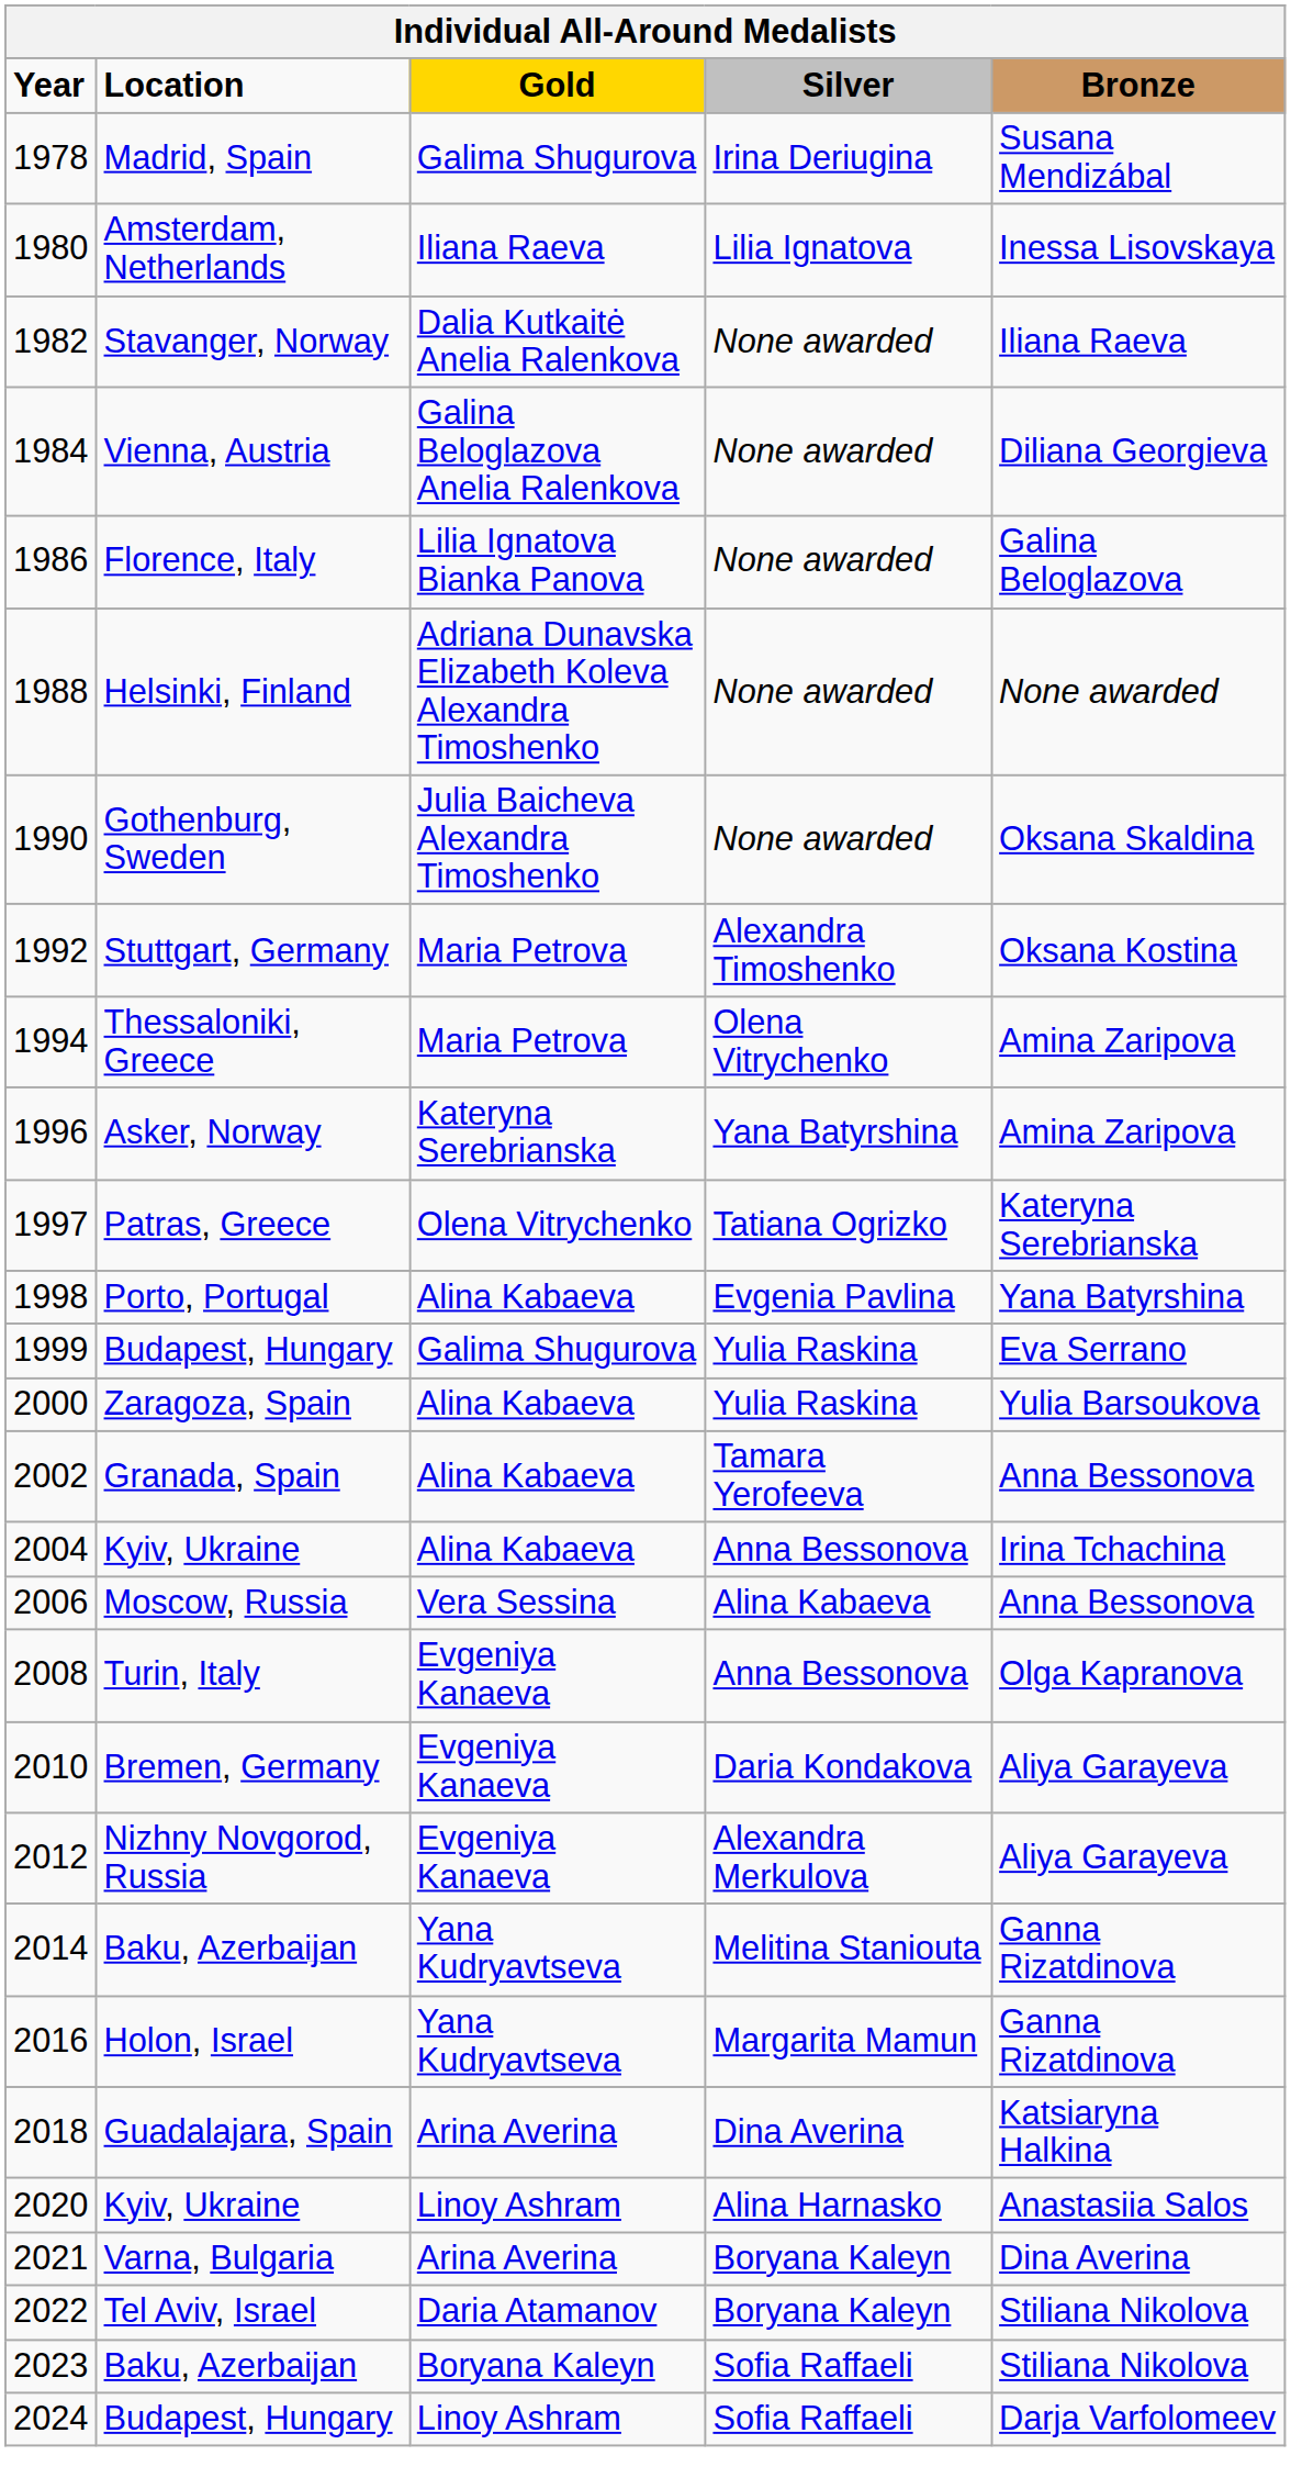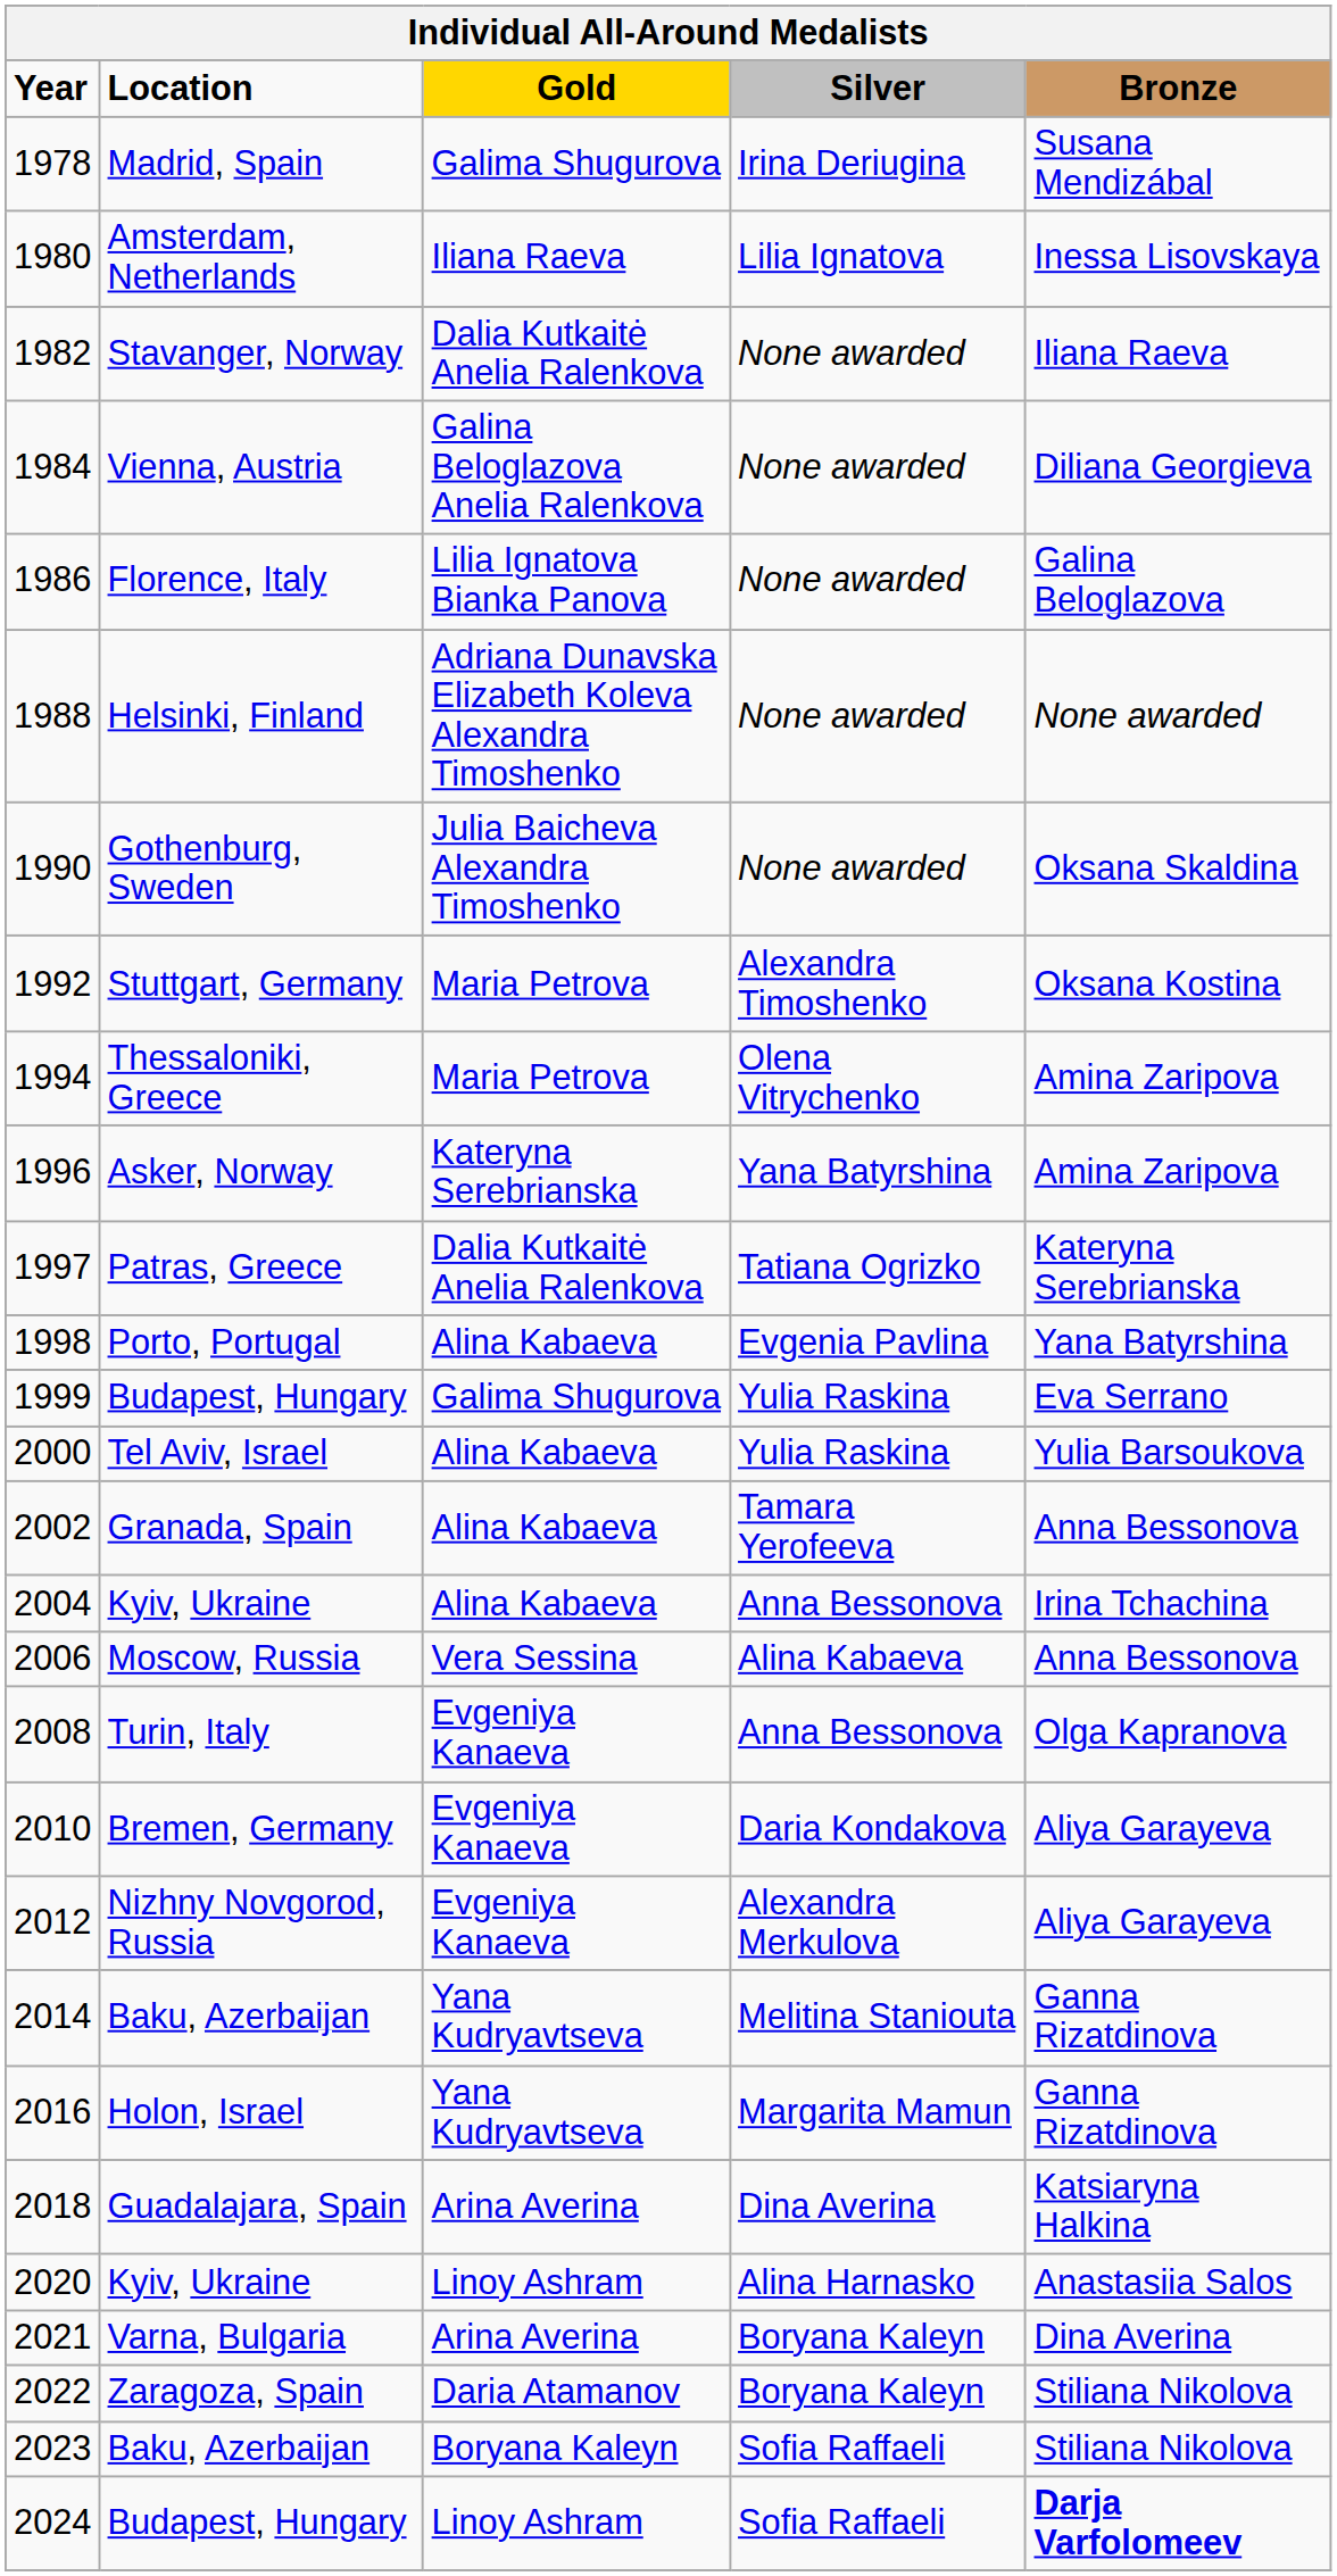 <table class="wikitable">
 <tr>
 <th colspan=5 align="center"><strong>Individual All-Around Medalists</strong></th>
 </tr>
 <tr>
 <td><strong>Year</strong></td>
 <td><strong>Location</strong></td>
 <td style="text-align:center;background-color:gold;"><strong>Gold</strong></td>
 <td style="text-align:center;background-color:silver;"><strong>Silver</strong></td>
 <td style="text-align:center;background-color:#CC9966;"><strong>Bronze</strong></td>
 </tr>
 <tr>
 <td>1978</td>
 <td> <a href='#'>Madrid</a>, <a href='#'>Spain</a></td>
 <td> <a href='#'>Galima Shugurova</a></td>
 <td> <a href='#'>Irina Deriugina</a></td>
 <td> <a href='#'>Susana Mendizábal</a></td>
 </tr>
 <tr>
 <td>1980</td>
 <td> <a href='#'>Amsterdam</a>, <a href='#'>Netherlands</a></td>
 <td> <a href='#'>Iliana Raeva</a></td>
 <td> <a href='#'>Lilia Ignatova</a></td>
 <td> <a href='#'>Inessa Lisovskaya</a></td>
 </tr>
 <tr>
 <td>1982</td>
 <td> <a href='#'>Stavanger</a>, <a href='#'>Norway</a></td>
 <td> <a href='#'>Dalia Kutkaitė</a><br> <a href='#'>Anelia Ralenkova</a></td>
 <td><em>None awarded</em></td>
 <td> <a href='#'>Iliana Raeva</a></td>
 </tr>
 <tr>
 <td>1984</td>
 <td> <a href='#'>Vienna</a>, <a href='#'>Austria</a></td>
 <td> <a href='#'>Galina Beloglazova</a><br> <a href='#'>Anelia Ralenkova</a></td>
 <td><em>None awarded</em></td>
 <td> <a href='#'>Diliana Georgieva</a></td>
 </tr>
 <tr>
 <td>1986</td>
 <td> <a href='#'>Florence</a>, <a href='#'>Italy</a></td>
 <td> <a href='#'>Lilia Ignatova</a><br> <a href='#'>Bianka Panova</a></td>
 <td><em>None awarded</em></td>
 <td> <a href='#'>Galina Beloglazova</a></td>
 </tr>
 <tr>
 <td>1988</td>
 <td> <a href='#'>Helsinki</a>, <a href='#'>Finland</a></td>
 <td> <a href='#'>Adriana Dunavska</a><br> <a href='#'>Elizabeth Koleva</a><br> <a href='#'>Alexandra Timoshenko</a></td>
 <td><em>None awarded</em></td>
 <td><em>None awarded</em></td>
 </tr>
 <tr>
 <td>1990</td>
 <td> <a href='#'>Gothenburg</a>, <a href='#'>Sweden</a></td>
 <td> <a href='#'>Julia Baicheva</a><br> <a href='#'>Alexandra Timoshenko</a></td>
 <td><em>None awarded</em></td>
 <td> <a href='#'>Oksana Skaldina</a></td>
 </tr>
 <tr>
 <td>1992</td>
 <td> <a href='#'>Stuttgart</a>, <a href='#'>Germany</a></td>
 <td> <a href='#'>Maria Petrova</a></td>
 <td> <a href='#'>Alexandra Timoshenko</a></td>
 <td> <a href='#'>Oksana Kostina</a></td>
 </tr>
 <tr>
 <td>1994</td>
 <td> <a href='#'>Thessaloniki</a>, <a href='#'>Greece</a></td>
 <td> <a href='#'>Maria Petrova</a></td>
 <td> <a href='#'>Olena Vitrychenko</a></td>
 <td> <a href='#'>Amina Zaripova</a></td>
 </tr>
 <tr>
 <td>1996</td>
 <td> <a href='#'>Asker</a>, <a href='#'>Norway</a></td>
 <td> <a href='#'>Kateryna Serebrianska</a></td>
 <td> <a href='#'>Yana Batyrshina</a></td>
 <td> <a href='#'>Amina Zaripova</a></td>
 </tr>
 <tr>
 <td>1997</td>
 <td> <a href='#'>Patras</a>, <a href='#'>Greece</a></td>
-<td> <a href='#'>Olena Vitrychenko</a></td>
+<td> <a href='#'>Dalia Kutkaitė</a><br> <a href='#'>Anelia Ralenkova</a></td>
 <td> <a href='#'>Tatiana Ogrizko</a></td>
 <td> <a href='#'>Kateryna Serebrianska</a></td>
 </tr>
 <tr>
 <td>1998</td>
 <td> <a href='#'>Porto</a>, <a href='#'>Portugal</a></td>
 <td> <a href='#'>Alina Kabaeva</a></td>
 <td> <a href='#'>Evgenia Pavlina</a></td>
 <td> <a href='#'>Yana Batyrshina</a></td>
 </tr>
 <tr>
 <td>1999</td>
 <td> <a href='#'>Budapest</a>, <a href='#'>Hungary</a></td>
 <td> <a href='#'>Galima Shugurova</a></td>
 <td> <a href='#'>Yulia Raskina</a></td>
 <td> <a href='#'>Eva Serrano</a></td>
 </tr>
 <tr>
 <td>2000</td>
-<td> <a href='#'>Zaragoza</a>, <a href='#'>Spain</a></td>
+<td> <a href='#'>Tel Aviv</a>, <a href='#'>Israel</a></td>
 <td> <a href='#'>Alina Kabaeva</a></td>
 <td> <a href='#'>Yulia Raskina</a></td>
 <td> <a href='#'>Yulia Barsoukova</a></td>
 </tr>
 <tr>
 <td>2002</td>
 <td> <a href='#'>Granada</a>, <a href='#'>Spain</a></td>
 <td> <a href='#'>Alina Kabaeva</a></td>
 <td> <a href='#'>Tamara Yerofeeva</a></td>
 <td> <a href='#'>Anna Bessonova</a></td>
 </tr>
 <tr>
 <td>2004</td>
 <td> <a href='#'>Kyiv</a>, <a href='#'>Ukraine</a></td>
 <td> <a href='#'>Alina Kabaeva</a></td>
 <td> <a href='#'>Anna Bessonova</a></td>
 <td> <a href='#'>Irina Tchachina</a></td>
 </tr>
 <tr>
 <td>2006</td>
 <td> <a href='#'>Moscow</a>, <a href='#'>Russia</a></td>
 <td> <a href='#'>Vera Sessina</a></td>
 <td> <a href='#'>Alina Kabaeva</a></td>
 <td> <a href='#'>Anna Bessonova</a></td>
 </tr>
 <tr>
 <td>2008</td>
 <td> <a href='#'>Turin</a>, <a href='#'>Italy</a></td>
 <td> <a href='#'>Evgeniya Kanaeva</a></td>
 <td> <a href='#'>Anna Bessonova</a></td>
 <td> <a href='#'>Olga Kapranova</a></td>
 </tr>
 <tr>
 <td>2010</td>
 <td> <a href='#'>Bremen</a>, <a href='#'>Germany</a></td>
 <td> <a href='#'>Evgeniya Kanaeva</a></td>
 <td> <a href='#'>Daria Kondakova</a></td>
 <td> <a href='#'>Aliya Garayeva</a></td>
 </tr>
 <tr>
 <td>2012</td>
 <td> <a href='#'>Nizhny Novgorod</a>, <a href='#'>Russia</a></td>
 <td> <a href='#'>Evgeniya Kanaeva</a></td>
 <td> <a href='#'>Alexandra Merkulova</a></td>
 <td> <a href='#'>Aliya Garayeva</a></td>
 </tr>
 <tr>
 <td>2014</td>
 <td> <a href='#'>Baku</a>, <a href='#'>Azerbaijan</a></td>
 <td> <a href='#'>Yana Kudryavtseva</a></td>
 <td> <a href='#'>Melitina Staniouta</a></td>
 <td> <a href='#'>Ganna Rizatdinova</a></td>
 </tr>
 <tr>
 <td>2016</td>
 <td> <a href='#'>Holon</a>, <a href='#'>Israel</a></td>
 <td> <a href='#'>Yana Kudryavtseva</a></td>
 <td> <a href='#'>Margarita Mamun</a></td>
 <td> <a href='#'>Ganna Rizatdinova</a></td>
 </tr>
 <tr>
 <td>2018</td>
 <td> <a href='#'>Guadalajara</a>, <a href='#'>Spain</a></td>
 <td> <a href='#'>Arina Averina</a></td>
 <td> <a href='#'>Dina Averina</a></td>
 <td> <a href='#'>Katsiaryna Halkina</a></td>
 </tr>
 <tr>
 <td>2020</td>
 <td> <a href='#'>Kyiv</a>, <a href='#'>Ukraine</a></td>
 <td> <a href='#'>Linoy Ashram</a></td>
 <td> <a href='#'>Alina Harnasko</a></td>
 <td> <a href='#'>Anastasiia Salos</a></td>
 </tr>
 <tr>
 <td>2021</td>
 <td> <a href='#'>Varna</a>, <a href='#'>Bulgaria</a></td>
 <td> <a href='#'>Arina Averina</a></td>
 <td> <a href='#'>Boryana Kaleyn</a></td>
 <td> <a href='#'>Dina Averina</a></td>
 </tr>
 <tr>
 <td>2022</td>
-<td> <a href='#'>Tel Aviv</a>, <a href='#'>Israel</a></td>
+<td> <a href='#'>Zaragoza</a>, <a href='#'>Spain</a></td>
 <td> <a href='#'>Daria Atamanov</a></td>
 <td> <a href='#'>Boryana Kaleyn</a></td>
 <td> <a href='#'>Stiliana Nikolova</a></td>
 </tr>
 <tr>
 <td>2023</td>
 <td> <a href='#'>Baku</a>, <a href='#'>Azerbaijan</a></td>
 <td> <a href='#'>Boryana Kaleyn</a></td>
 <td> <a href='#'>Sofia Raffaeli</a></td>
 <td> <a href='#'>Stiliana Nikolova</a></td>
 </tr>
 <tr>
 <td>2024</td>
 <td> <a href='#'>Budapest</a>, <a href='#'>Hungary</a></td>
 <td> <a href='#'>Linoy Ashram</a></td>
 <td> <a href='#'>Sofia Raffaeli</a></td>
-<td> <a href='#'>Darja Varfolomeev</a></td>
+<td><strong> <a href='#'>Darja Varfolomeev</a></strong></td>
 </tr>
 </table>
